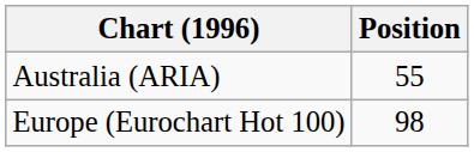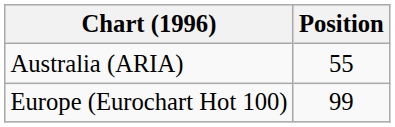 <table class="wikitable">
 <tr>
 <th>Chart (1996)</th>
 <th>Position</th>
 </tr>
 <tr>
 <td>Australia (ARIA)</td>
 <td align="center">55</td>
 </tr>
 <tr>
 <td>Europe (Eurochart Hot 100)</td>
-<td align="center">98</td>
+<td align="center">99</td>
 </tr>
 </table>
